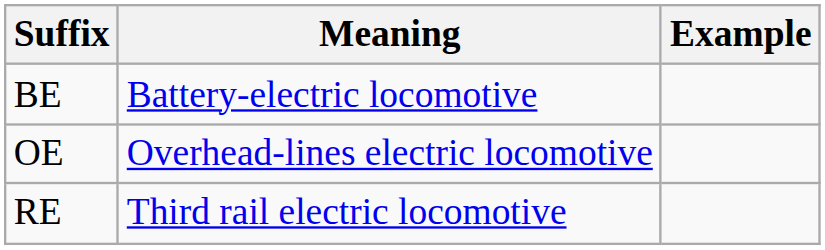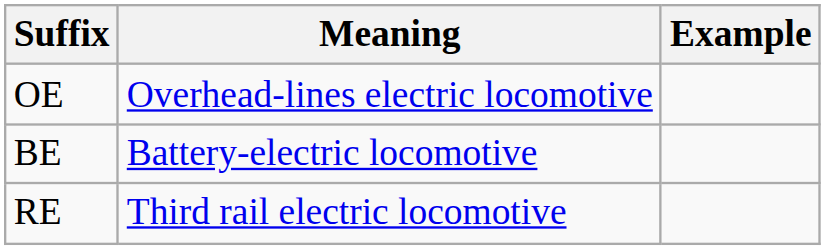 <table class=wikitable>
 <tr>
 <th>Suffix</th>
 <th>Meaning</th>
 <th>Example</th>
 </tr>
 <tr>
-<td>BE</td>
-<td><a href='#'>Battery-electric locomotive</a></td>
+<td>OE</td>
+<td><a href='#'>Overhead-lines electric locomotive</a></td>
 <td></td>
 </tr>
 <tr>
-<td>OE</td>
-<td><a href='#'>Overhead-lines electric locomotive</a></td>
+<td>BE</td>
+<td><a href='#'>Battery-electric locomotive</a></td>
 <td></td>
 </tr>
 <tr>
 <td>RE</td>
 <td><a href='#'>Third rail electric locomotive</a></td>
 <td></td>
 </tr>
 </table>
